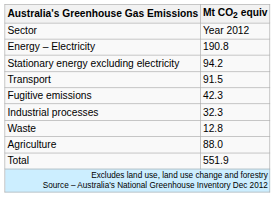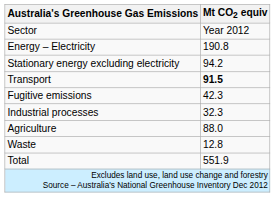 <table class="wikitable" style="float: right;" border="1">
 <tr>
 <th>Australia's Greenhouse Gas Emissions</th>
 <th>Mt CO<sub>2</sub> equiv</th>
 </tr>
 <tr>
 <td>Sector</td>
 <td><div> Year 2012</div></td>
 </tr>
 <tr>
 <td>Energy – Electricity</td>
 <td><div> 190.8</div></td>
 </tr>
 <tr>
 <td>Stationary energy excluding electricity</td>
 <td><div>94.2</div></td>
 </tr>
 <tr>
 <td>Transport</td>
-<td><div> 91.5</div></td>
+<td><strong><div> 91.5</div></strong></td>
 </tr>
 <tr>
 <td>Fugitive emissions</td>
 <td><div> 42.3</div></td>
 </tr>
 <tr>
 <td>Industrial processes</td>
 <td><div>32.3</div></td>
 </tr>
 <tr>
+<td>Agriculture</td>
+<td><div> 88.0</div></td>
+</tr>
+<tr>
 <td>Waste</td>
 <td><div> 12.8</div></td>
-</tr>
-<tr>
-<td>Agriculture</td>
-<td><div> 88.0</div></td>
 </tr>
 <tr>
 <td>Total</td>
 <td><div>551.9</div></td>
 </tr>
 <tr>
 <td colspan="2" style="font-size:80%; background:#cef; text-align:right;">Excludes land use, land use change and forestry<br>Source – Australia's National Greenhouse Inventory Dec 2012</td>
 </tr>
 </table>
